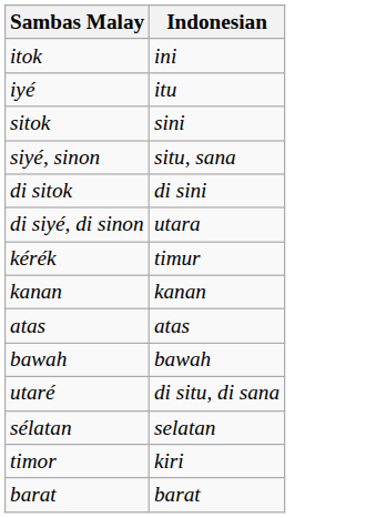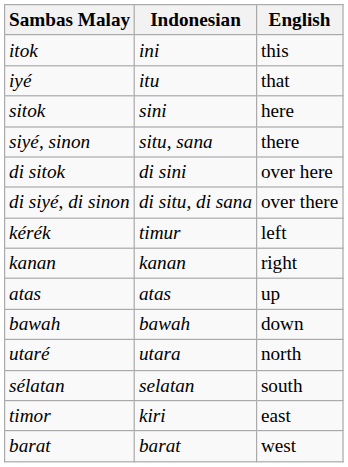 <table class="wikitable">
 <tr>
 <th>Sambas Malay</th>
 <th>Indonesian</th>
+<th>English</th>
 </tr>
 <tr>
 <td><em>itok</em></td>
 <td><em>ini</em></td>
+<td>this</td>
 </tr>
 <tr>
 <td><em>iyé</em></td>
 <td><em>itu</em></td>
+<td>that</td>
 </tr>
 <tr>
 <td><em>sitok</em></td>
 <td><em>sini</em></td>
+<td>here</td>
 </tr>
 <tr>
 <td><em>siyé, sinon</em></td>
 <td><em>situ, sana</em></td>
+<td>there</td>
 </tr>
 <tr>
 <td><em>di sitok</em></td>
 <td><em>di sini</em></td>
+<td>over here</td>
 </tr>
 <tr>
 <td><em>di siyé, di sinon</em></td>
-<td><em>utara</em></td>
+<td><em>di situ, di sana</em></td>
+<td>over there</td>
 </tr>
 <tr>
 <td><em>kérék</em></td>
 <td><em>timur</em></td>
+<td>left</td>
 </tr>
 <tr>
 <td><em>kanan</em></td>
 <td><em>kanan</em></td>
+<td>right</td>
 </tr>
 <tr>
 <td><em>atas</em></td>
 <td><em>atas</em></td>
+<td>up</td>
 </tr>
 <tr>
 <td><em>bawah</em></td>
 <td><em>bawah</em></td>
+<td>down</td>
 </tr>
 <tr>
 <td><em>utaré</em></td>
-<td><em>di situ, di sana</em></td>
+<td><em>utara</em></td>
+<td>north</td>
 </tr>
 <tr>
 <td><em>sélatan</em></td>
 <td><em>selatan</em></td>
+<td>south</td>
 </tr>
 <tr>
 <td><em>timor</em></td>
 <td><em>kiri</em></td>
+<td>east</td>
 </tr>
 <tr>
 <td><em>barat</em></td>
 <td><em>barat</em></td>
+<td>west</td>
 </tr>
 </table>
